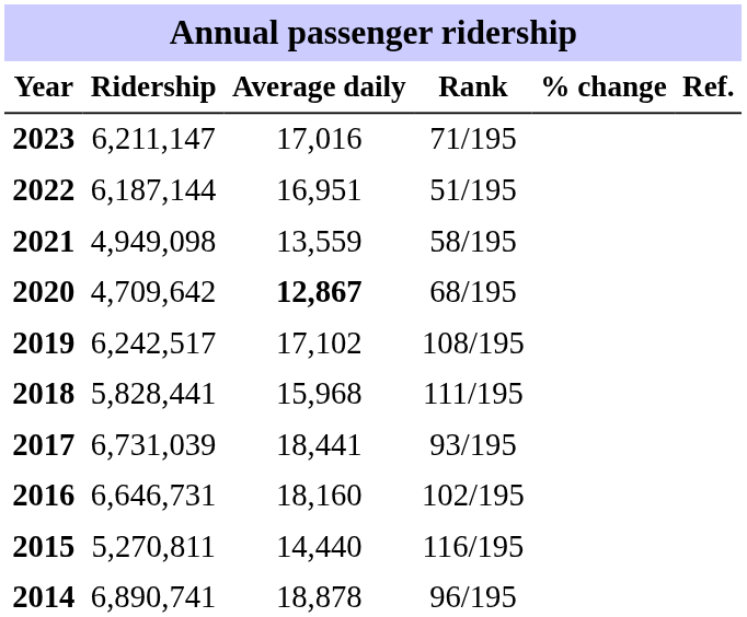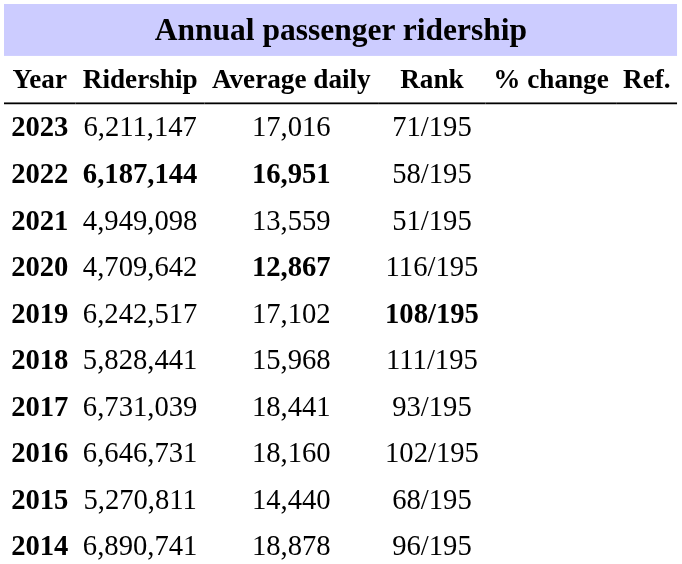 <table class="toccolours" cellpadding="4" cellspacing="0" style="text-align:right;">
 <tr>
 <th colspan="6"  style="background-color:#ccf; background-color:#ccf; font-size:110%; text-align:center;">Annual passenger ridership</th>
 </tr>
 <tr style="font-size:95%; text-align:center">
 <th style="border-bottom:1px solid black">Year</th>
 <th style="border-bottom:1px solid black">Ridership</th>
 <th style="border-bottom:1px solid black">Average daily</th>
 <th style="border-bottom:1px solid black">Rank</th>
 <th style="border-bottom:1px solid black">% change</th>
 <th style="border-bottom:1px solid black">Ref.</th>
 </tr>
 <tr style="text-align:center;">
 <td><strong>2023</strong></td>
 <td>6,211,147</td>
 <td>17,016</td>
 <td>71/195</td>
 <td></td>
 <td></td>
 </tr>
 <tr style="text-align:center;">
 <td><strong>2022</strong></td>
-<td>6,187,144</td>
-<td>16,951</td>
-<td>51/195</td>
+<td><strong>6,187,144</strong></td>
+<td><strong>16,951</strong></td>
+<td>58/195</td>
 <td></td>
 <td></td>
 </tr>
 <tr style="text-align:center;">
 <td><strong>2021</strong></td>
 <td>4,949,098</td>
 <td>13,559</td>
-<td>58/195</td>
+<td>51/195</td>
 <td></td>
 <td></td>
 </tr>
 <tr style="text-align:center;">
 <td><strong>2020</strong></td>
 <td>4,709,642</td>
 <td><strong>12,867</strong></td>
-<td>68/195</td>
+<td>116/195</td>
 <td></td>
 <td></td>
 </tr>
 <tr style="text-align:center;">
 <td><strong>2019</strong></td>
 <td>6,242,517</td>
 <td>17,102</td>
-<td>108/195</td>
+<td><strong>108/195</strong></td>
 <td></td>
 <td></td>
 </tr>
 <tr style="text-align:center;">
 <td><strong>2018</strong></td>
 <td>5,828,441</td>
 <td>15,968</td>
 <td>111/195</td>
 <td></td>
 <td></td>
 </tr>
 <tr style="text-align:center;">
 <td><strong>2017</strong></td>
 <td>6,731,039</td>
 <td>18,441</td>
 <td>93/195</td>
 <td></td>
 <td></td>
 </tr>
 <tr style="text-align:center;">
 <td><strong>2016</strong></td>
 <td>6,646,731</td>
 <td>18,160</td>
 <td>102/195</td>
 <td></td>
 <td></td>
 </tr>
 <tr style="text-align:center;">
 <td><strong>2015</strong></td>
 <td>5,270,811</td>
 <td>14,440</td>
-<td>116/195</td>
+<td>68/195</td>
 <td></td>
 <td></td>
 </tr>
 <tr style="text-align:center;">
 <td><strong>2014</strong></td>
 <td>6,890,741</td>
 <td>18,878</td>
 <td>96/195</td>
 <td></td>
 <td></td>
 </tr>
 </table>
